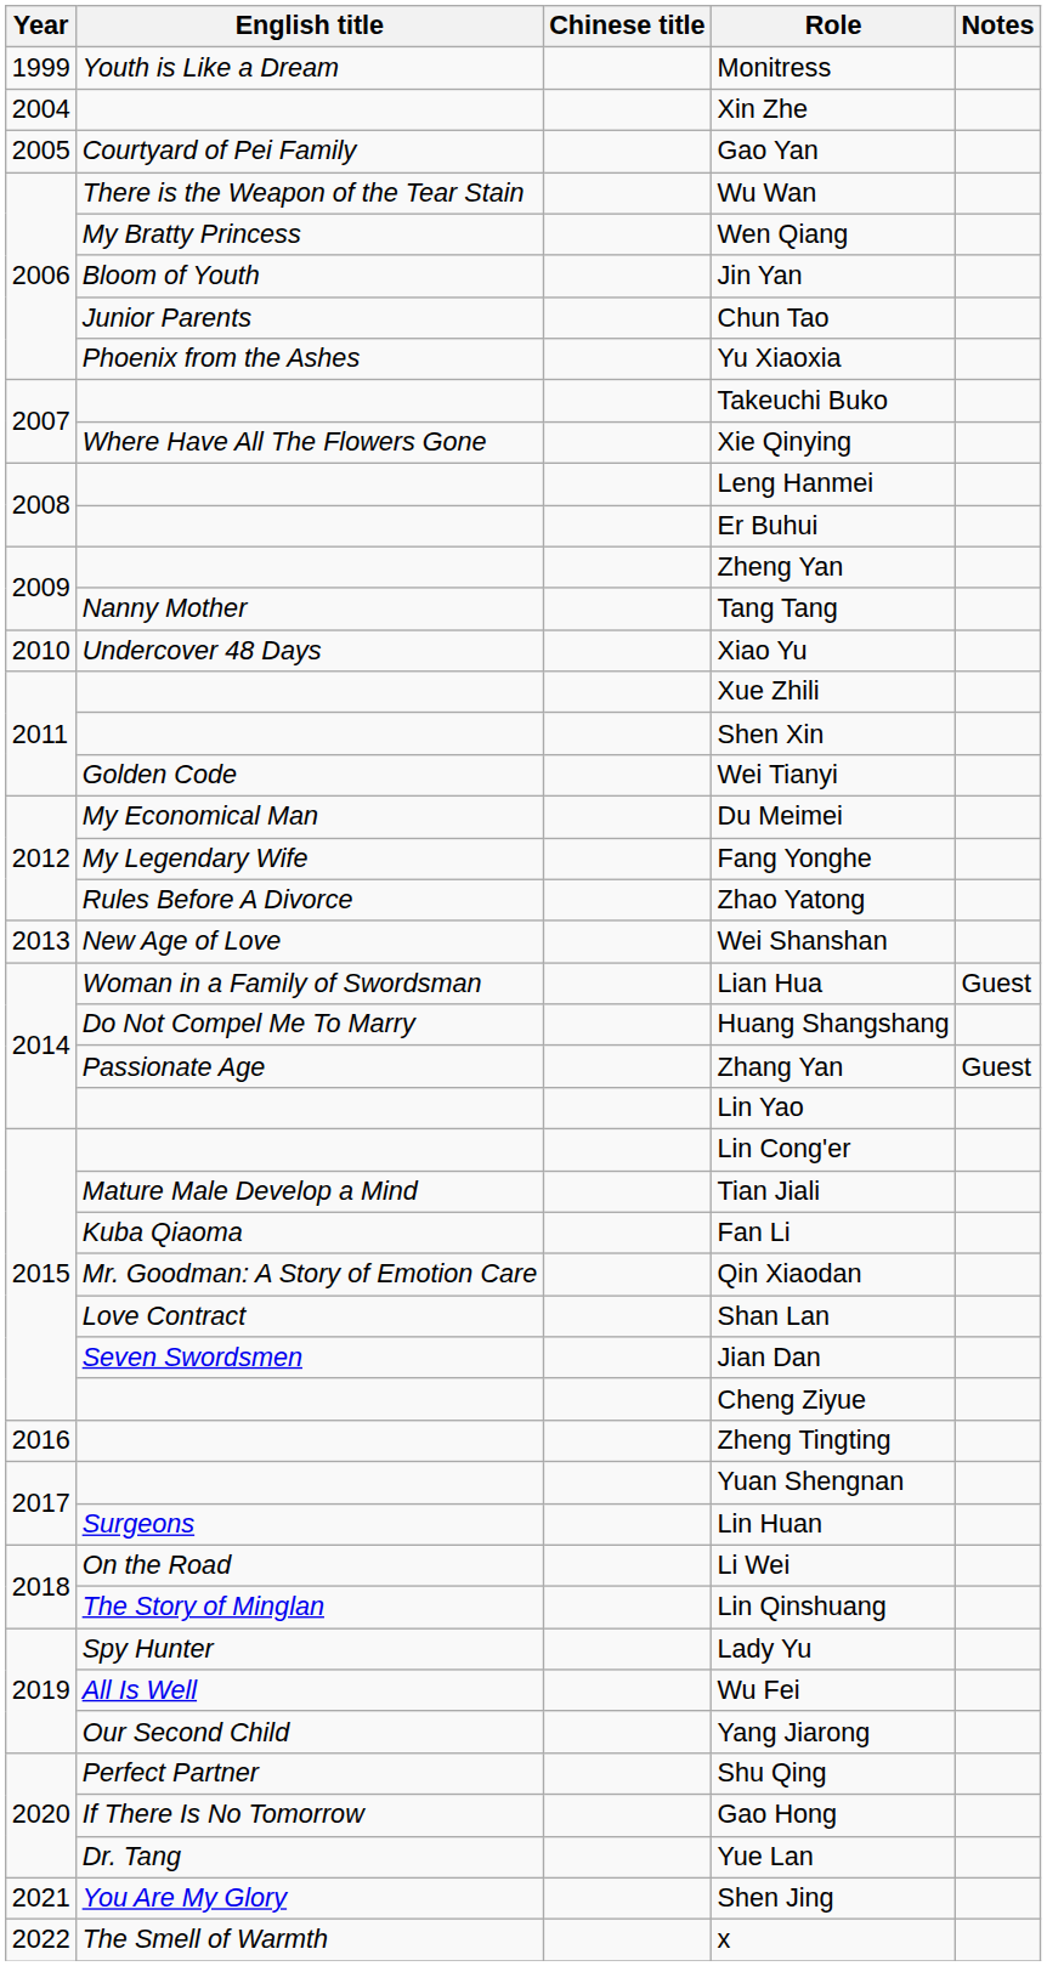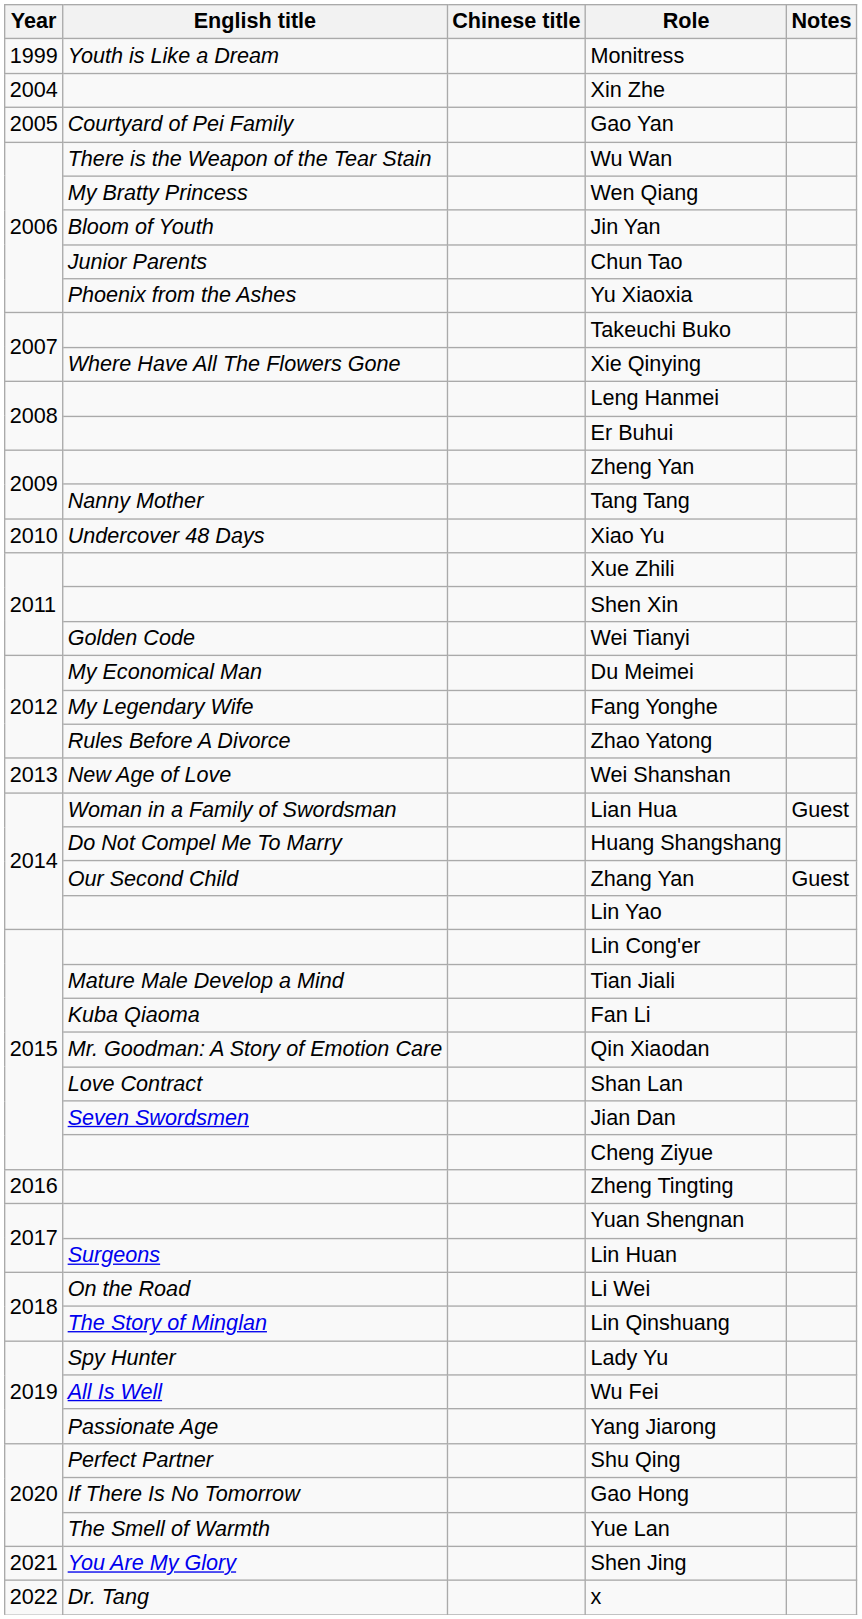 <table class="wikitable">
 <tr>
 <th>Year</th>
 <th>English title</th>
 <th>Chinese title</th>
 <th>Role</th>
 <th>Notes</th>
 </tr>
 <tr>
 <td>1999</td>
 <td><em>Youth is Like a Dream</em></td>
 <td></td>
 <td>Monitress</td>
 <td></td>
 </tr>
 <tr>
 <td>2004</td>
 <td></td>
 <td></td>
 <td>Xin Zhe</td>
 <td></td>
 </tr>
 <tr>
 <td>2005</td>
 <td><em>Courtyard of Pei Family</em></td>
 <td></td>
 <td>Gao Yan</td>
 <td></td>
 </tr>
 <tr>
 <td rowspan=5>2006</td>
 <td><em>There is the Weapon of the Tear Stain</em></td>
 <td></td>
 <td>Wu Wan</td>
 <td></td>
 </tr>
 <tr>
 <td><em>My Bratty Princess</em></td>
 <td></td>
 <td>Wen Qiang</td>
 <td></td>
 </tr>
 <tr>
 <td><em>Bloom of Youth</em></td>
 <td></td>
 <td>Jin Yan</td>
 <td></td>
 </tr>
 <tr>
 <td><em>Junior Parents</em></td>
 <td></td>
 <td>Chun Tao</td>
 <td></td>
 </tr>
 <tr>
 <td><em>Phoenix from the Ashes</em></td>
 <td></td>
 <td>Yu Xiaoxia</td>
 <td></td>
 </tr>
 <tr>
 <td rowspan=2>2007</td>
 <td></td>
 <td></td>
 <td>Takeuchi Buko</td>
 <td></td>
 </tr>
 <tr>
 <td><em>Where Have All The Flowers Gone</em></td>
 <td></td>
 <td>Xie Qinying</td>
 <td></td>
 </tr>
 <tr>
 <td rowspan=2>2008</td>
 <td></td>
 <td></td>
 <td>Leng Hanmei</td>
 <td></td>
 </tr>
 <tr>
 <td></td>
 <td></td>
 <td>Er Buhui</td>
 <td></td>
 </tr>
 <tr>
 <td rowspan=2>2009</td>
 <td></td>
 <td></td>
 <td>Zheng Yan</td>
 <td></td>
 </tr>
 <tr>
 <td><em>Nanny Mother</em></td>
 <td></td>
 <td>Tang Tang</td>
 <td></td>
 </tr>
 <tr>
 <td>2010</td>
 <td><em>Undercover 48 Days</em></td>
 <td></td>
 <td>Xiao Yu</td>
 <td></td>
 </tr>
 <tr>
 <td rowspan=3>2011</td>
 <td></td>
 <td></td>
 <td>Xue Zhili</td>
 <td></td>
 </tr>
 <tr>
 <td></td>
 <td></td>
 <td>Shen Xin</td>
 <td></td>
 </tr>
 <tr>
 <td><em>Golden Code</em></td>
 <td></td>
 <td>Wei Tianyi</td>
 <td></td>
 </tr>
 <tr>
 <td rowspan=3>2012</td>
 <td><em>My Economical Man</em></td>
 <td></td>
 <td>Du Meimei</td>
 <td></td>
 </tr>
 <tr>
 <td><em>My Legendary Wife</em></td>
 <td></td>
 <td>Fang Yonghe</td>
 <td></td>
 </tr>
 <tr>
 <td><em>Rules Before A Divorce</em></td>
 <td></td>
 <td>Zhao Yatong</td>
 <td></td>
 </tr>
 <tr>
 <td>2013</td>
 <td><em>New Age of Love</em></td>
 <td></td>
 <td>Wei Shanshan</td>
 <td></td>
 </tr>
 <tr>
 <td rowspan=4>2014</td>
 <td><em>Woman in a Family of Swordsman</em></td>
 <td></td>
 <td>Lian Hua</td>
 <td>Guest</td>
 </tr>
 <tr>
 <td><em>Do Not Compel Me To Marry</em></td>
 <td></td>
 <td>Huang Shangshang</td>
 <td></td>
 </tr>
 <tr>
-<td><em>Passionate Age</em></td>
+<td><em>Our Second Child</em></td>
 <td></td>
 <td>Zhang Yan</td>
 <td>Guest</td>
 </tr>
 <tr>
 <td></td>
 <td></td>
 <td>Lin Yao</td>
 <td></td>
 </tr>
 <tr>
 <td rowspan=7>2015</td>
 <td></td>
 <td></td>
 <td>Lin Cong'er</td>
 <td></td>
 </tr>
 <tr>
 <td><em>Mature Male Develop a Mind</em></td>
 <td></td>
 <td>Tian Jiali</td>
 <td></td>
 </tr>
 <tr>
 <td><em>Kuba Qiaoma</em></td>
 <td></td>
 <td>Fan Li</td>
 <td></td>
 </tr>
 <tr>
 <td><em>Mr. Goodman: A Story of Emotion Care</em></td>
 <td></td>
 <td>Qin Xiaodan</td>
 <td></td>
 </tr>
 <tr>
 <td><em>Love Contract</em></td>
 <td></td>
 <td>Shan Lan</td>
 <td></td>
 </tr>
 <tr>
 <td><em><a href='#'>Seven Swordsmen</a></em></td>
 <td></td>
 <td>Jian Dan</td>
 <td></td>
 </tr>
 <tr>
 <td></td>
 <td></td>
 <td>Cheng Ziyue</td>
 <td></td>
 </tr>
 <tr>
 <td rowspan=1>2016</td>
 <td></td>
 <td></td>
 <td>Zheng Tingting</td>
 <td></td>
 </tr>
 <tr>
 <td rowspan=2>2017</td>
 <td></td>
 <td></td>
 <td>Yuan Shengnan</td>
 <td></td>
 </tr>
 <tr>
 <td><em><a href='#'>Surgeons</a></em></td>
 <td></td>
 <td>Lin Huan</td>
 <td></td>
 </tr>
 <tr>
 <td rowspan=2>2018</td>
 <td><em>On the Road</em></td>
 <td></td>
 <td>Li Wei</td>
 <td></td>
 </tr>
 <tr>
 <td><em><a href='#'>The Story of Minglan</a></em></td>
 <td></td>
 <td>Lin Qinshuang</td>
 <td></td>
 </tr>
 <tr>
 <td rowspan=3>2019</td>
 <td><em>Spy Hunter</em></td>
 <td></td>
 <td>Lady Yu</td>
 <td></td>
 </tr>
 <tr>
 <td><em><a href='#'>All Is Well</a></em></td>
 <td></td>
 <td>Wu Fei</td>
 <td></td>
 </tr>
 <tr>
-<td><em>Our Second Child</em></td>
+<td><em>Passionate Age</em></td>
 <td></td>
 <td>Yang Jiarong</td>
 <td></td>
 </tr>
 <tr>
 <td rowspan=3>2020</td>
 <td><em>Perfect Partner</em></td>
 <td></td>
 <td>Shu Qing</td>
 <td></td>
 </tr>
 <tr>
 <td><em>If There Is No Tomorrow</em></td>
 <td></td>
 <td>Gao Hong</td>
 <td></td>
 </tr>
 <tr>
-<td><em>Dr. Tang</em></td>
+<td><em>The Smell of Warmth</em></td>
 <td></td>
 <td>Yue Lan</td>
 <td></td>
 </tr>
 <tr>
 <td rowspan=1>2021</td>
 <td><em><a href='#'>You Are My Glory</a></em></td>
 <td></td>
 <td>Shen Jing</td>
 <td></td>
 </tr>
 <tr>
 <td rowspan=4>2022</td>
-<td><em>The Smell of Warmth</em></td>
+<td><em>Dr. Tang</em></td>
 <td></td>
 <td>x</td>
 <td></td>
 </tr>
 <tr>
 </tr>
 </table>
